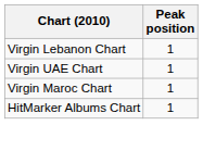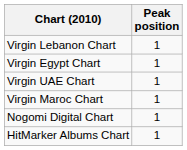 <table class="wikitable">
 <tr>
 <th align="center">Chart (2010)</th>
 <th align="center">Peak<br>position</th>
 </tr>
 <tr>
 <td align="left">Virgin Lebanon Chart</td>
+<td align="center">1</td>
+</tr>
+<tr>
+<td align="left">Virgin Egypt Chart</td>
 <td align="center">1</td>
 </tr>
 <tr>
 <td align="left">Virgin UAE Chart</td>
 <td align="center">1</td>
 </tr>
 <tr>
 <td align="left">Virgin Maroc Chart</td>
 <td align="center">1</td>
 </tr>
 <tr>
+<td align="left">Nogomi Digital Chart</td>
+<td align="center">1</td>
+</tr>
+<tr>
 <td align="left">HitMarker Albums Chart</td>
 <td align="center">1</td>
 </tr>
 </table>
